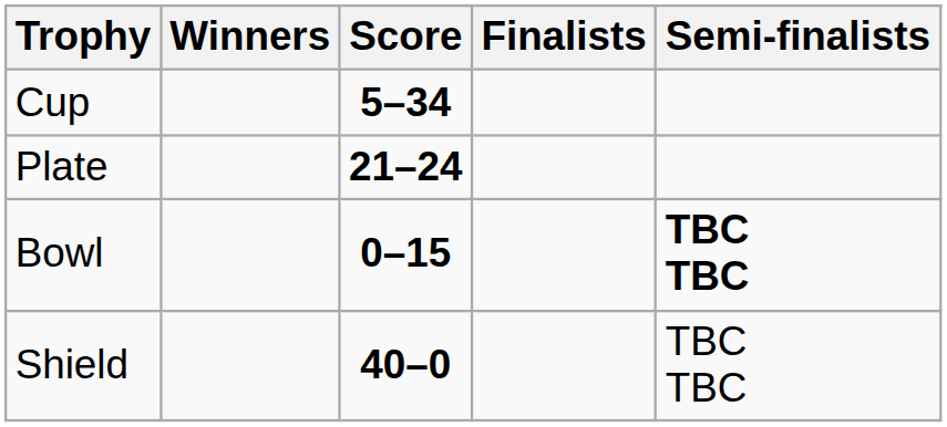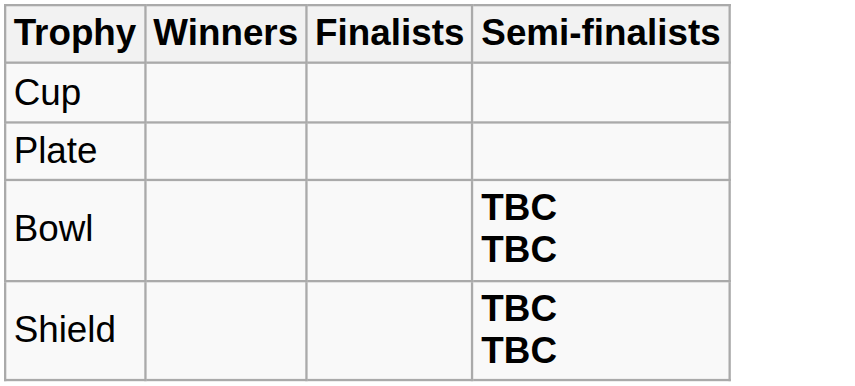 <table class="wikitable" style="text-align:left">
 <tr>
 <th>Trophy</th>
 <th>Winners</th>
-<th>Score</th>
 <th>Finalists</th>
 <th>Semi-finalists</th>
 </tr>
 <tr>
 <td>Cup</td>
 <td></td>
-<td align=center><strong>5–34</strong></td>
 <td></td>
 <td><br></td>
 </tr>
 <tr>
 <td>Plate</td>
 <td></td>
-<td align=center><strong>21–24</strong></td>
 <td></td>
 <td><br></td>
 </tr>
 <tr>
 <td>Bowl</td>
 <td></td>
-<td align=center><strong>0–15</strong></td>
 <td></td>
 <td><strong>TBC<br>TBC</strong></td>
 </tr>
 <tr>
 <td>Shield</td>
 <td></td>
-<td align=center><strong>40–0</strong></td>
 <td></td>
-<td>TBC<br>TBC</td>
+<td><strong>TBC<br>TBC</strong></td>
 </tr>
 </table>
